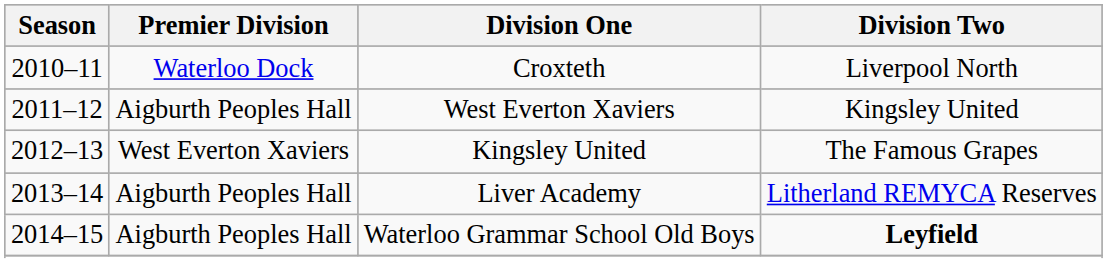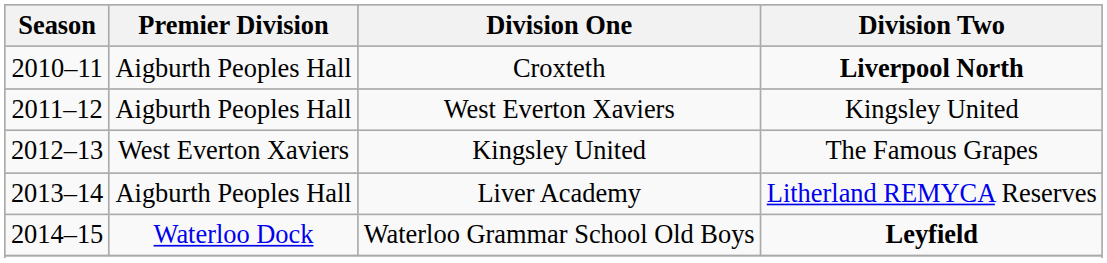 <table class="wikitable" style="text-align: center">
 <tr>
 <th>Season</th>
 <th>Premier Division</th>
 <th>Division One</th>
 <th>Division Two</th>
 </tr>
 <tr>
 <td>2010–11</td>
-<td><a href='#'>Waterloo Dock</a></td>
+<td>Aigburth Peoples Hall</td>
 <td>Croxteth</td>
-<td>Liverpool North</td>
+<td><strong>Liverpool North</strong></td>
 </tr>
 <tr>
 <td>2011–12</td>
 <td>Aigburth Peoples Hall</td>
 <td>West Everton Xaviers</td>
 <td>Kingsley United</td>
 </tr>
 <tr>
 <td>2012–13</td>
 <td>West Everton Xaviers</td>
 <td>Kingsley United</td>
 <td>The Famous Grapes</td>
 </tr>
 <tr>
 <td>2013–14</td>
 <td>Aigburth Peoples Hall</td>
 <td>Liver Academy</td>
 <td><a href='#'>Litherland REMYCA</a> Reserves</td>
 </tr>
 <tr>
 <td>2014–15</td>
-<td>Aigburth Peoples Hall</td>
+<td><a href='#'>Waterloo Dock</a></td>
 <td>Waterloo Grammar School Old Boys</td>
 <td><strong>Leyfield</strong></td>
 </tr>
 <tr>
 </tr>
 <tr>
 </tr>
 </table>
